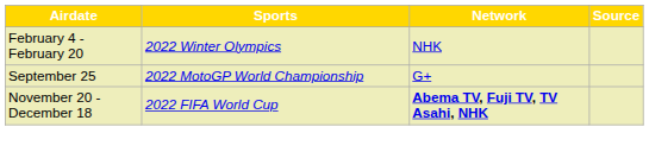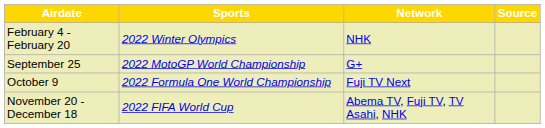 <table class="wikitable" style="background:#EEB">
 <tr>
 <th style="background:gold; color:white; width:150px;">Airdate</th>
 <th style="background:gold; color:white; width:300px;">Sports</th>
 <th style="background:gold; color:white; width:200px;">Network</th>
 <th style="background:gold; color:white; width:50px;">Source</th>
 </tr>
 <tr>
 <td>February 4 - February 20</td>
 <td><em><a href='#'>2022 Winter Olympics</a></em></td>
 <td><a href='#'>NHK</a></td>
 <td></td>
 </tr>
 <tr>
 <td>September 25</td>
 <td><em><a href='#'>2022 MotoGP World Championship</a></em></td>
 <td><a href='#'>G+</a></td>
 <td></td>
 </tr>
 <tr>
+<td>October 9</td>
+<td><em><a href='#'>2022 Formula One World Championship</a></em></td>
+<td><a href='#'>Fuji TV Next</a></td>
+<td></td>
+</tr>
+<tr>
 <td>November 20 - December 18</td>
 <td><em><a href='#'>2022 FIFA World Cup</a></em></td>
-<td><strong><a href='#'>Abema TV</a>, <a href='#'>Fuji TV</a>, <a href='#'>TV Asahi</a>, <a href='#'>NHK</a></strong></td>
+<td><a href='#'>Abema TV</a>, <a href='#'>Fuji TV</a>, <a href='#'>TV Asahi</a>, <a href='#'>NHK</a></td>
 <td></td>
 </tr>
 </table>
